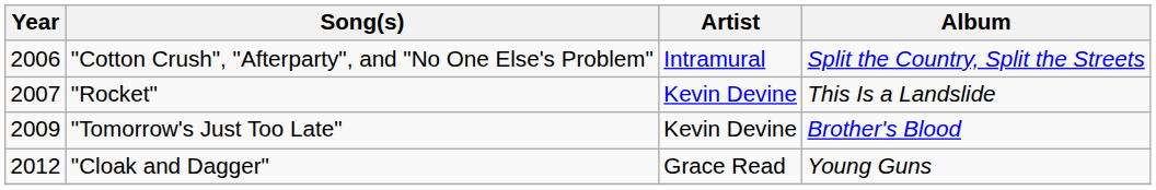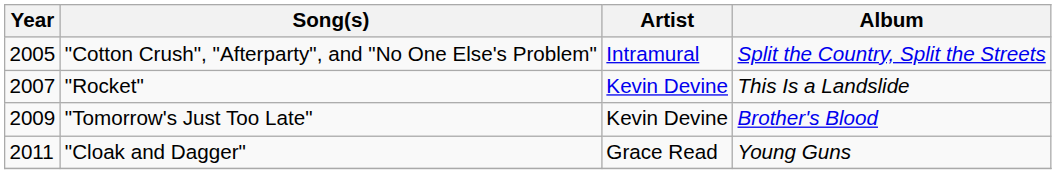 <table class="wikitable">
 <tr>
 <th>Year</th>
 <th>Song(s)</th>
 <th>Artist</th>
 <th>Album</th>
 </tr>
 <tr>
-<td>2006</td>
+<td>2005</td>
 <td>"Cotton Crush", "Afterparty", and "No One Else's Problem"</td>
 <td><a href='#'>Intramural</a></td>
 <td><em><a href='#'>Split the Country, Split the Streets</a></em></td>
 </tr>
 <tr>
 <td>2007</td>
 <td>"Rocket"</td>
 <td><a href='#'>Kevin Devine</a></td>
 <td><em>This Is a Landslide</em></td>
 </tr>
 <tr>
 <td>2009</td>
 <td>"Tomorrow's Just Too Late"</td>
 <td>Kevin Devine</td>
 <td><em><a href='#'>Brother's Blood</a></em></td>
 </tr>
 <tr>
-<td>2012</td>
+<td>2011</td>
 <td>"Cloak and Dagger"</td>
 <td>Grace Read</td>
 <td><em>Young Guns</em></td>
 </tr>
 <tr>
 </tr>
 </table>
